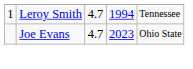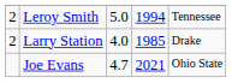 <table class="wikitable">
 <tr>
 </tr>
 <tr>
-<td>1</td>
+<td>2</td>
 <td><a href='#'>Leroy Smith</a></td>
-<td>4.7</td>
+<td>5.0</td>
 <td><a href='#'>1994</a></td>
 <td style="font-size:80%;">Tennessee<br></td>
+</tr>
+<tr>
+<td>2</td>
+<td><a href='#'>Larry Station</a></td>
+<td>4.0</td>
+<td><a href='#'>1985</a></td>
+<td style="font-size:80%;">Drake</td>
 </tr>
 <tr>
 <td></td>
 <td><a href='#'>Joe Evans</a></td>
 <td>4.7</td>
-<td><a href='#'>2023</a></td>
+<td><a href='#'>2021</a></td>
 <td style="font-size:80%;">Ohio State</td>
 </tr>
 </table>
